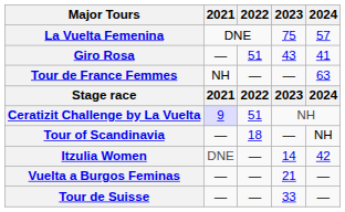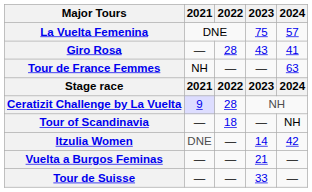 <table class="wikitable plainrowheaders">
 <tr style="background:#EEEEEE;">
 <th>Major Tours</th>
 <th>2021</th>
 <th>2022</th>
 <th>2023</th>
 <th>2024</th>
 </tr>
 <tr style="text-align:center;">
 <th scope="row"><a href='#'>La Vuelta Femenina</a></th>
 <td colspan=2>DNE</td>
 <td><a href='#'>75</a></td>
 <td><a href='#'>57</a></td>
 </tr>
 <tr style="text-align:center;">
 <th scope="row"><a href='#'>Giro Rosa</a></th>
 <td>—</td>
-<td><a href='#'>51</a></td>
+<td><a href='#'>28</a></td>
 <td><a href='#'>43</a></td>
 <td><a href='#'>41</a></td>
 </tr>
 <tr style="text-align:center;">
 <th scope="row"><a href='#'>Tour de France Femmes</a></th>
 <td>NH</td>
 <td>—</td>
 <td>—</td>
 <td><a href='#'>63</a></td>
 </tr>
 <tr style="background:#EEEEEE;">
 <th>Stage race</th>
 <th>2021</th>
 <th>2022</th>
 <th>2023</th>
 <th>2024</th>
 </tr>
 <tr style="text-align:center;">
 <th scope="row"><a href='#'>Ceratizit Challenge by La Vuelta</a></th>
 <td style="background:#ddf;"><a href='#'>9</a></td>
-<td><a href='#'>51</a></td>
+<td><a href='#'>28</a></td>
 <td style="color:#4d4d4d;" colspan=2>NH</td>
 </tr>
 <tr style="text-align:center;">
 <th scope="row"><a href='#'>Tour of Scandinavia</a></th>
 <td>—</td>
 <td><a href='#'>18</a></td>
 <td>—</td>
 <td>NH</td>
 </tr>
 <tr style="text-align:center;">
 <th scope="row"><a href='#'>Itzulia Women</a></th>
 <td style="color:#4d4d4d;">DNE</td>
 <td>—</td>
 <td><a href='#'>14</a></td>
 <td><a href='#'>42</a></td>
 </tr>
 <tr style="text-align:center;">
 <th scope="row"><a href='#'>Vuelta a Burgos Feminas</a></th>
 <td>—</td>
 <td>—</td>
 <td><a href='#'>21</a></td>
 <td>—</td>
 </tr>
 <tr style="text-align:center;">
 <th scope="row"><a href='#'>Tour de Suisse</a></th>
 <td>—</td>
 <td>—</td>
 <td><a href='#'>33</a></td>
 <td>—</td>
 </tr>
 </table>
